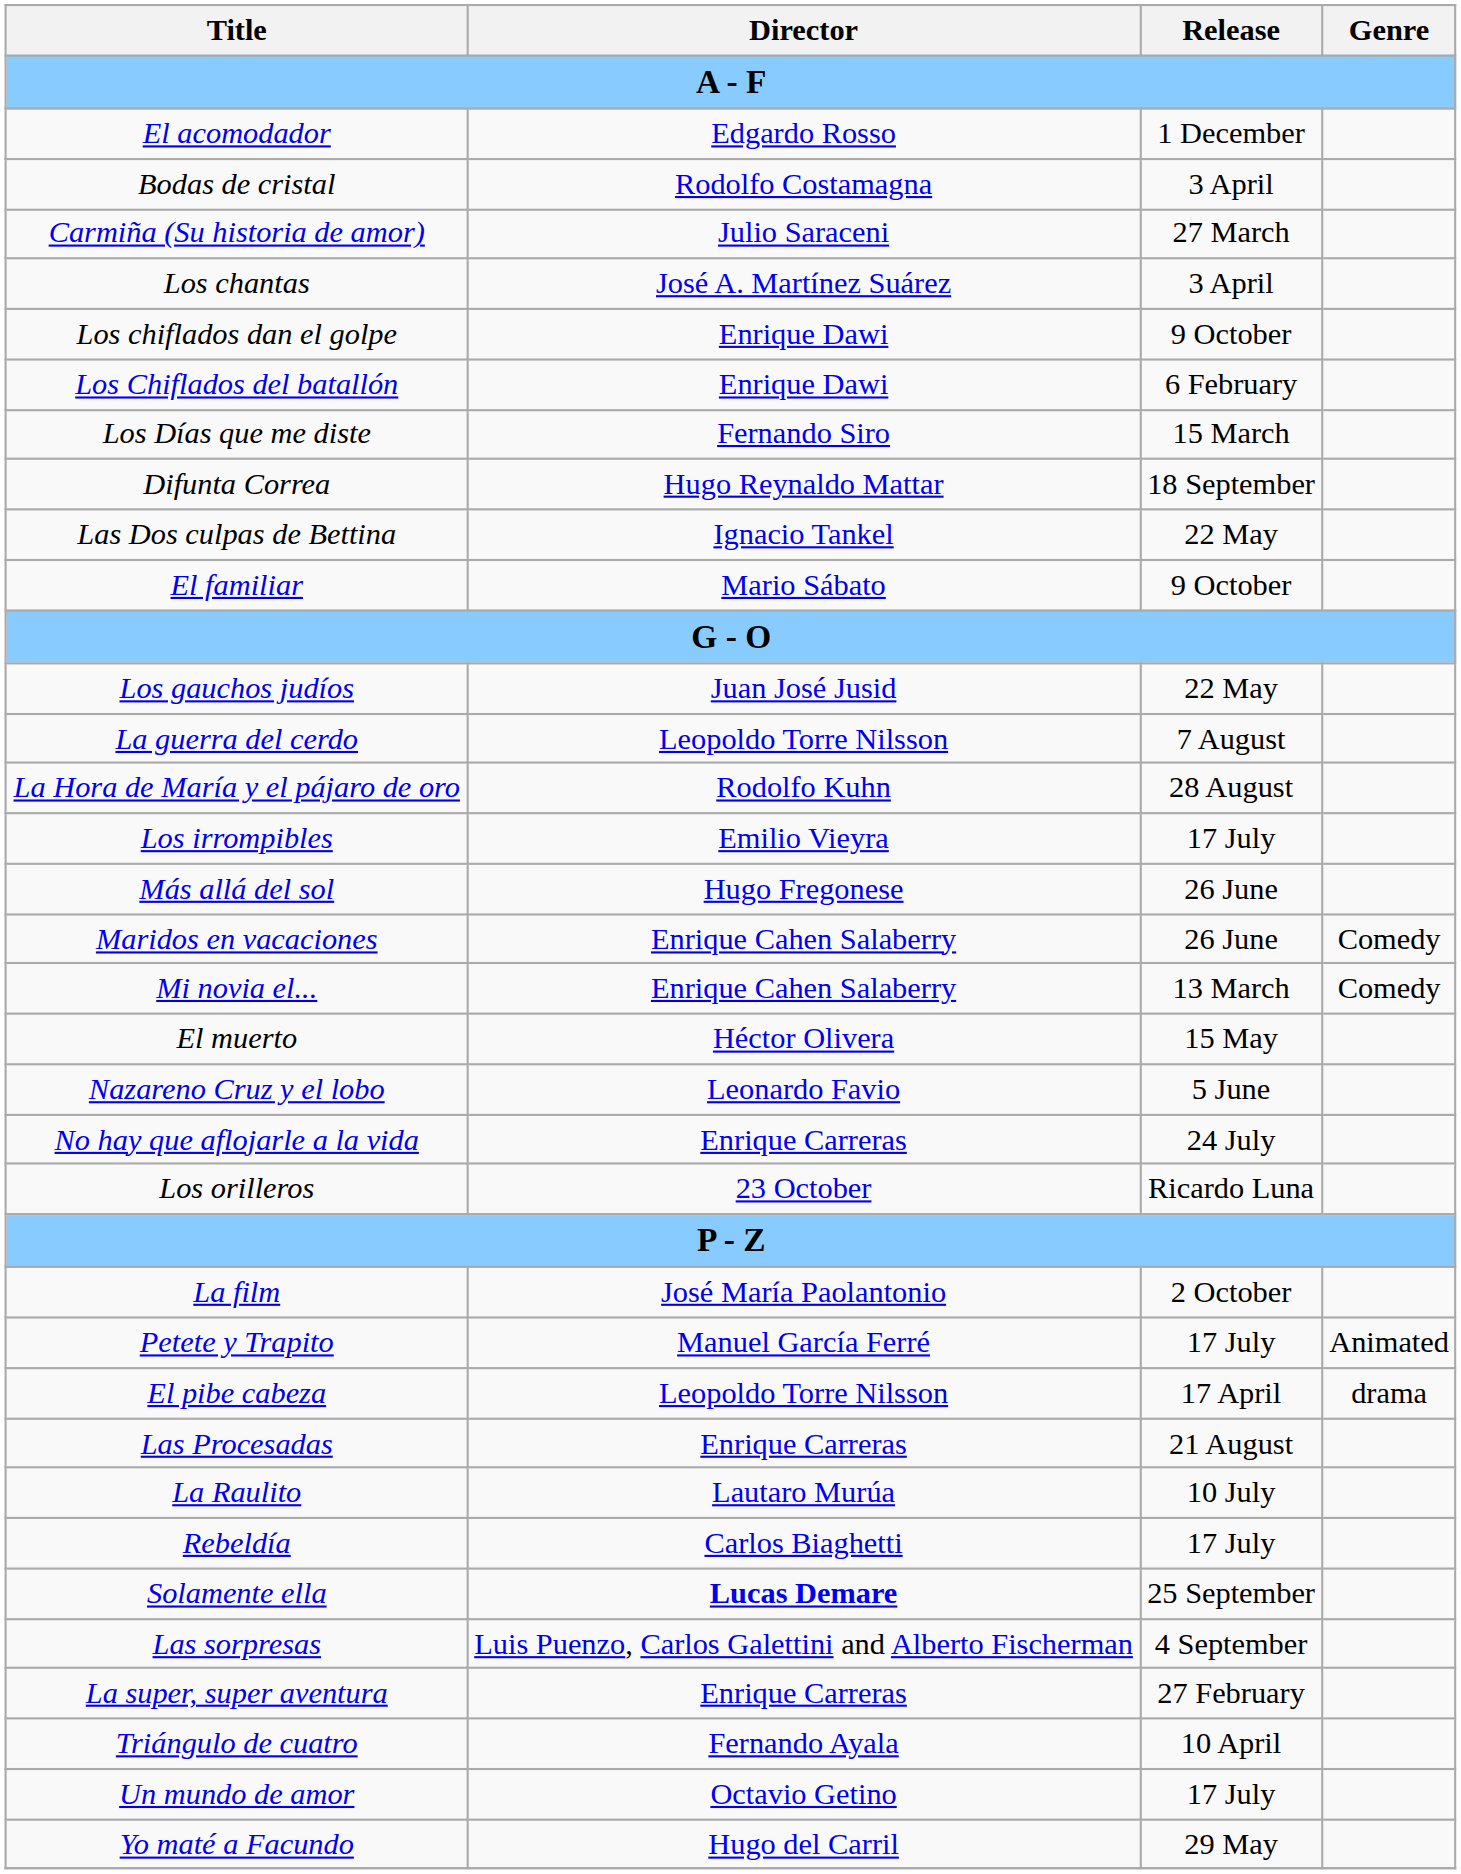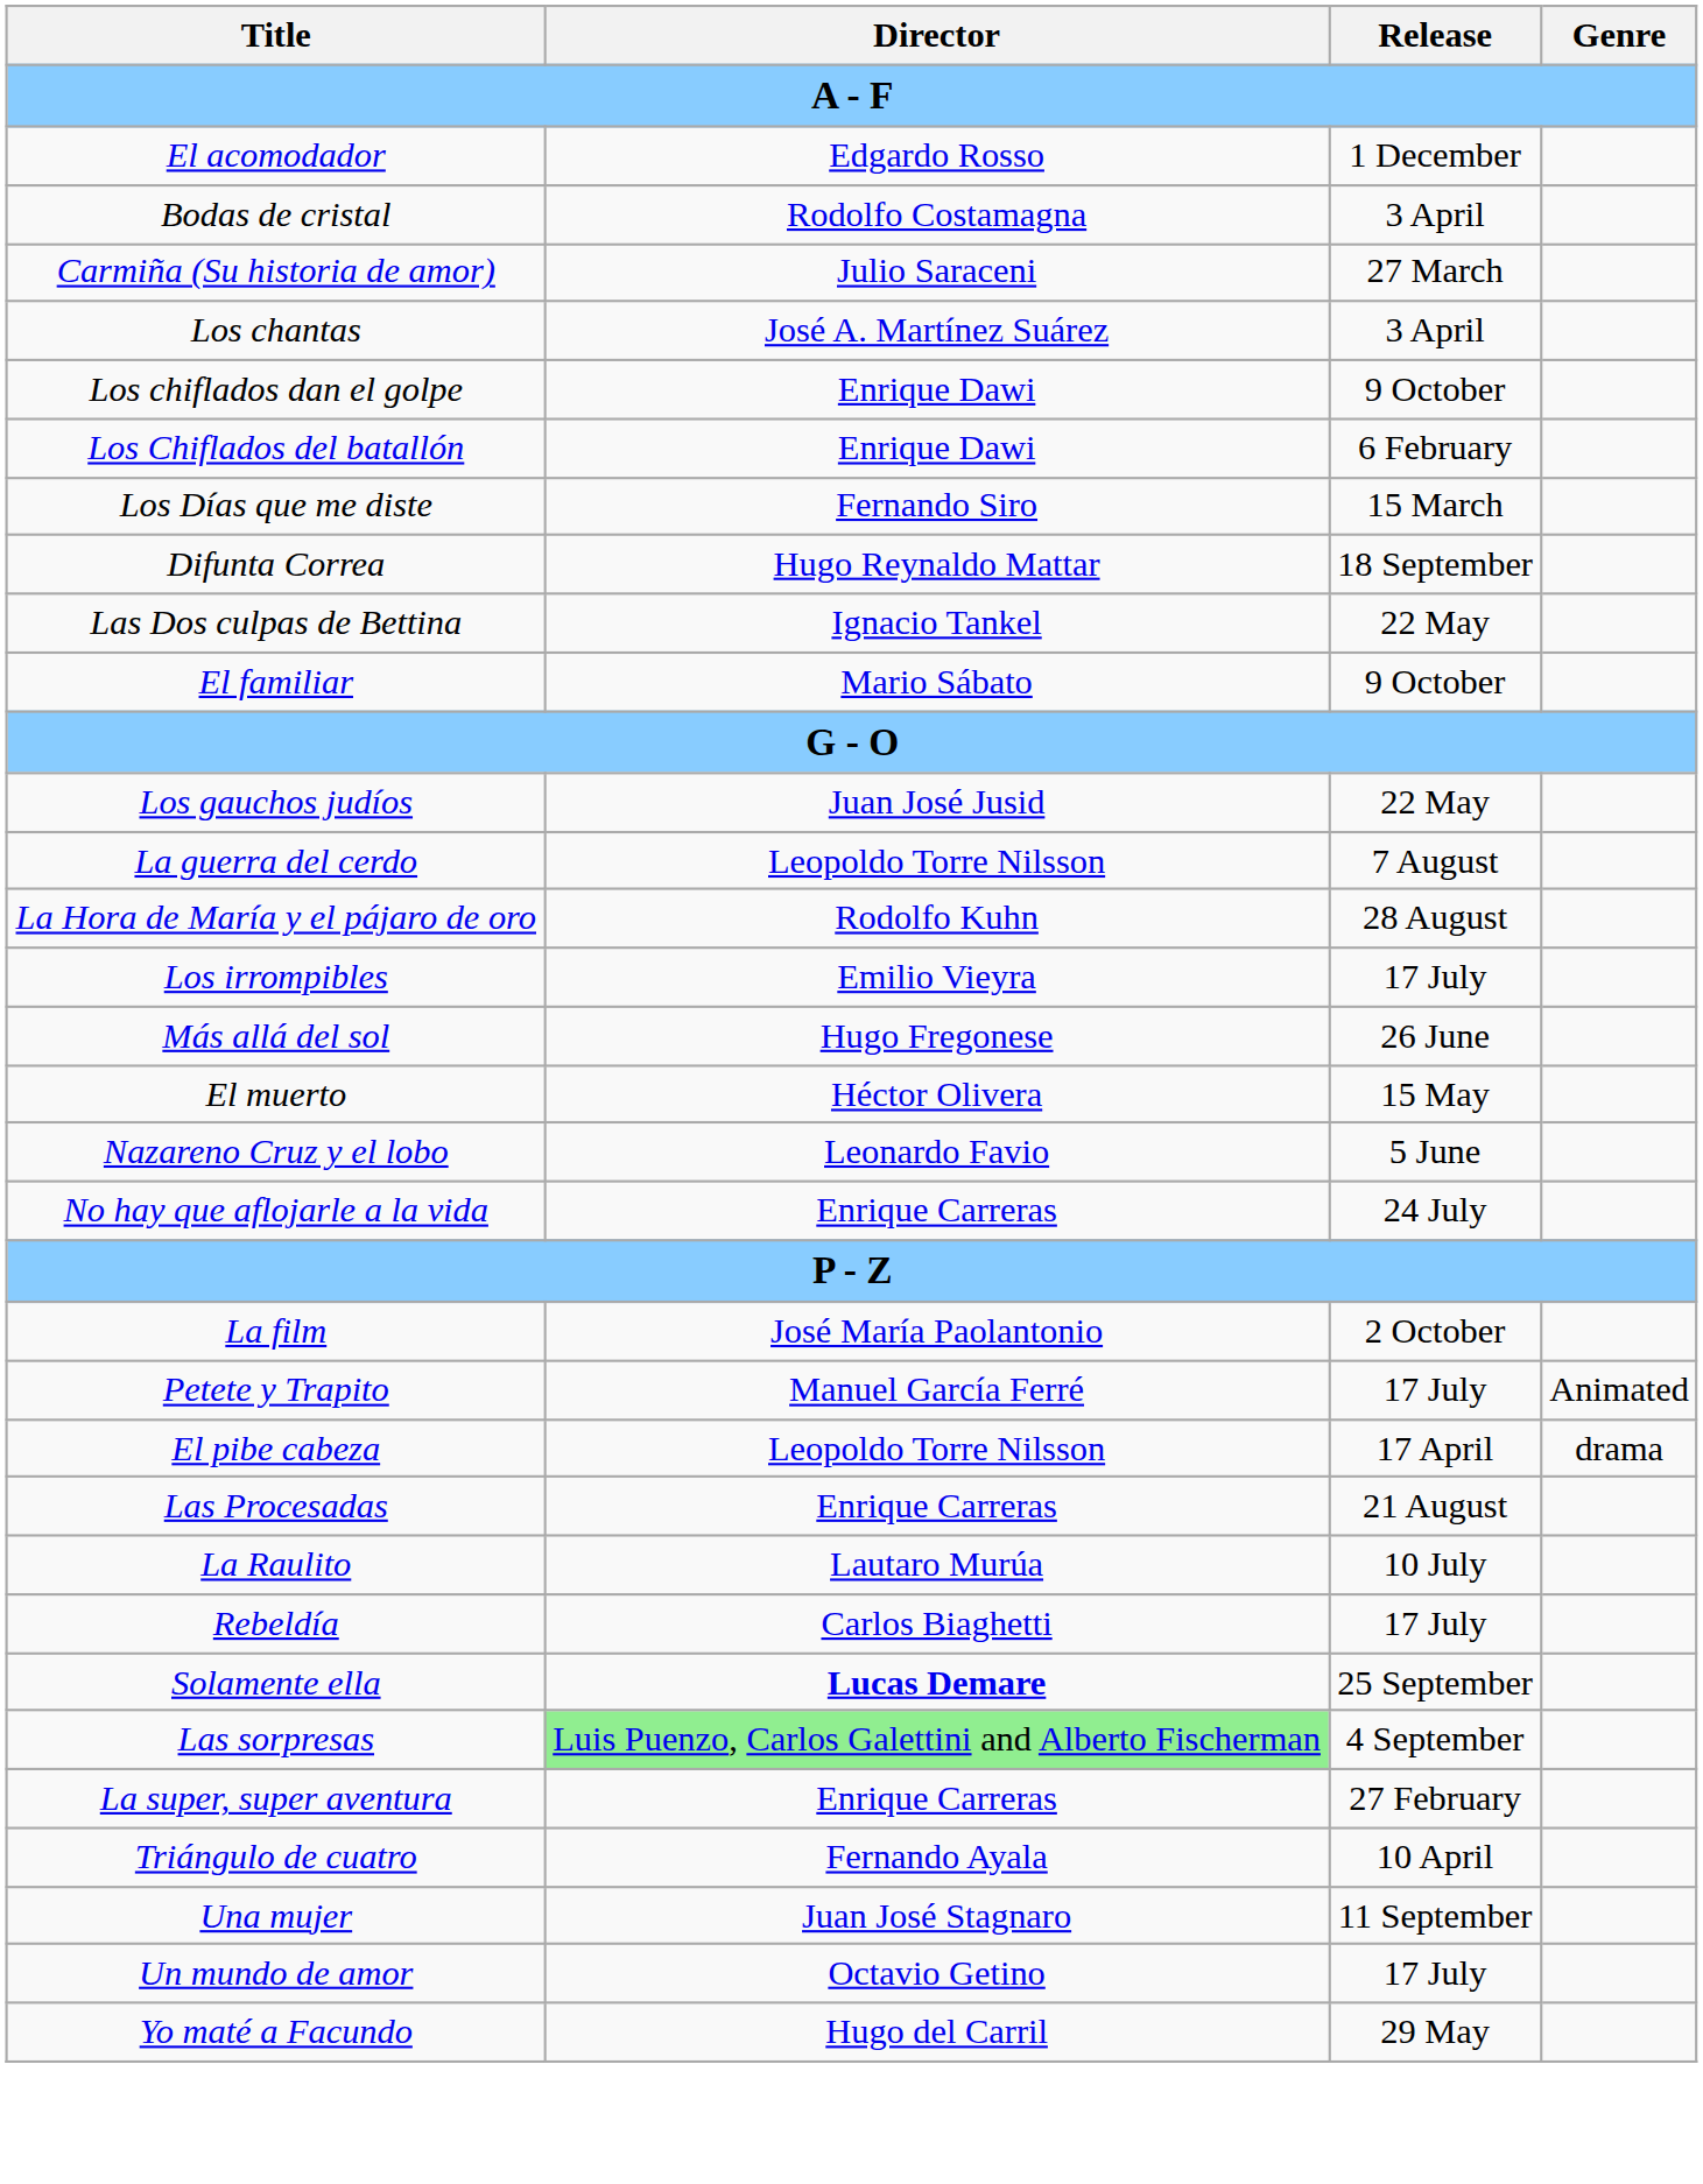 <table class="wikitable" style="margin:1em 0 1em 1em; text-align: center; font-size: 90%;">
 <tr>
 <th scope="col">Title</th>
 <th scope="col">Director</th>
 <th scope="col">Release</th>
 <th scope="col">Genre</th>
 </tr>
 <tr>
 <th colspan="4" style="background-color:#88ccff; font-size:110%;"><strong>A  -  F</strong></th>
 </tr>
 <tr>
 <td><em><a href='#'>El acomodador</a></em></td>
 <td><a href='#'>Edgardo Rosso</a></td>
 <td>1 December</td>
 <td></td>
 </tr>
 <tr>
 <td><em>Bodas de cristal</em></td>
 <td><a href='#'>Rodolfo Costamagna</a></td>
 <td>3 April</td>
 <td></td>
 </tr>
 <tr>
 <td><em><a href='#'>Carmiña (Su historia de amor)</a></em></td>
 <td><a href='#'>Julio Saraceni</a></td>
 <td>27 March</td>
 <td></td>
 </tr>
 <tr>
 <td><em>Los chantas</em></td>
 <td><a href='#'>José A. Martínez Suárez</a></td>
 <td>3 April</td>
 <td></td>
 </tr>
 <tr>
 <td><em>Los chiflados dan el golpe</em></td>
 <td><a href='#'>Enrique Dawi</a></td>
 <td>9 October</td>
 <td></td>
 </tr>
 <tr>
 <td><em><a href='#'>Los Chiflados del batallón</a></em></td>
 <td><a href='#'>Enrique Dawi</a></td>
 <td>6 February</td>
 <td></td>
 </tr>
 <tr>
 <td><em>Los Días que me diste</em></td>
 <td><a href='#'>Fernando Siro</a></td>
 <td>15 March</td>
 <td></td>
 </tr>
 <tr>
 <td><em>Difunta Correa</em></td>
 <td><a href='#'>Hugo Reynaldo Mattar</a></td>
 <td>18 September</td>
 <td></td>
 </tr>
 <tr>
 <td><em>Las Dos culpas de Bettina</em></td>
 <td><a href='#'>Ignacio Tankel</a></td>
 <td>22 May</td>
 <td></td>
 </tr>
 <tr>
 <td><em><a href='#'>El familiar</a></em></td>
 <td><a href='#'>Mario Sábato</a></td>
 <td>9 October</td>
 <td></td>
 </tr>
 <tr>
 <th colspan="4" style="background-color:#88ccff; font-size:110%;"><strong>G  -  O</strong></th>
 </tr>
 <tr>
 <td><em><a href='#'>Los gauchos judíos</a></em></td>
 <td><a href='#'>Juan José Jusid</a></td>
 <td>22 May</td>
 <td></td>
 </tr>
 <tr>
 <td><em><a href='#'>La guerra del cerdo</a></em></td>
 <td><a href='#'>Leopoldo Torre Nilsson</a></td>
 <td>7 August</td>
 <td></td>
 </tr>
 <tr>
 <td><em><a href='#'>La Hora de María y el pájaro de oro</a></em></td>
 <td><a href='#'>Rodolfo Kuhn</a></td>
 <td>28 August</td>
 <td></td>
 </tr>
 <tr>
 <td><em><a href='#'>Los irrompibles</a></em></td>
 <td><a href='#'>Emilio Vieyra</a></td>
 <td>17 July</td>
 <td></td>
 </tr>
 <tr>
 <td><em><a href='#'>Más allá del sol</a></em></td>
 <td><a href='#'>Hugo Fregonese</a></td>
 <td>26 June</td>
 <td></td>
 </tr>
 <tr>
-<td><em><a href='#'>Maridos en vacaciones</a></em></td>
-<td><a href='#'>Enrique Cahen Salaberry</a></td>
-<td>26 June</td>
-<td>Comedy</td>
-</tr>
-<tr>
-<td><em><a href='#'>Mi novia el...</a></em></td>
-<td><a href='#'>Enrique Cahen Salaberry</a></td>
-<td>13 March</td>
-<td>Comedy</td>
-</tr>
-<tr>
 <td><em>El muerto</em></td>
 <td><a href='#'>Héctor Olivera</a></td>
 <td>15 May</td>
 <td></td>
 </tr>
 <tr>
 <td><em><a href='#'>Nazareno Cruz y el lobo</a></em></td>
 <td><a href='#'>Leonardo Favio</a></td>
 <td>5 June</td>
 <td></td>
 </tr>
 <tr>
 <td><em><a href='#'>No hay que aflojarle a la vida</a></em></td>
 <td><a href='#'>Enrique Carreras</a></td>
 <td>24 July</td>
-<td></td>
-</tr>
-<tr>
-<td><em>Los orilleros</em></td>
-<td><a href='#'>23 October</a></td>
-<td>Ricardo Luna</td>
 <td></td>
 </tr>
 <tr>
 <th colspan="4" style="background-color:#88ccff; font-size:110%;"><strong>P  -  Z</strong></th>
 </tr>
 <tr>
 <td><em><a href='#'>La film</a></em></td>
 <td><a href='#'>José María Paolantonio</a></td>
 <td>2 October</td>
 <td></td>
 </tr>
 <tr>
 <td><em><a href='#'>Petete y Trapito</a></em></td>
 <td><a href='#'>Manuel García Ferré</a></td>
 <td>17 July</td>
 <td>Animated</td>
 </tr>
 <tr>
 <td><em><a href='#'>El pibe cabeza</a></em></td>
 <td><a href='#'>Leopoldo Torre Nilsson</a></td>
 <td>17 April</td>
 <td>drama</td>
 </tr>
 <tr>
 <td><em><a href='#'>Las Procesadas</a></em></td>
 <td><a href='#'>Enrique Carreras</a></td>
 <td>21 August</td>
 <td></td>
 </tr>
 <tr>
 <td><em><a href='#'>La Raulito</a></em></td>
 <td><a href='#'>Lautaro Murúa</a></td>
 <td>10 July</td>
 <td></td>
 </tr>
 <tr>
 <td><em><a href='#'>Rebeldía</a></em></td>
 <td><a href='#'>Carlos Biaghetti</a></td>
 <td>17 July</td>
 <td></td>
 </tr>
 <tr>
 <td><em><a href='#'>Solamente ella</a></em></td>
 <td><strong><a href='#'>Lucas Demare</a></strong></td>
 <td>25 September</td>
 <td></td>
 </tr>
 <tr>
 <td><em><a href='#'>Las sorpresas</a></em></td>
-<td><a href='#'>Luis Puenzo</a>, <a href='#'>Carlos Galettini</a> and <a href='#'>Alberto Fischerman</a></td>
+<td style="background: lightgreen;"><a href='#'>Luis Puenzo</a>, <a href='#'>Carlos Galettini</a> and <a href='#'>Alberto Fischerman</a></td>
 <td>4 September</td>
 <td></td>
 </tr>
 <tr>
 <td><em><a href='#'>La super, super aventura</a></em></td>
 <td><a href='#'>Enrique Carreras</a></td>
 <td>27 February</td>
 <td></td>
 </tr>
 <tr>
 <td><em><a href='#'>Triángulo de cuatro</a></em></td>
 <td><a href='#'>Fernando Ayala</a></td>
 <td>10 April</td>
+<td></td>
+</tr>
+<tr>
+<td><em><a href='#'>Una mujer</a></em></td>
+<td><a href='#'>Juan José Stagnaro</a></td>
+<td>11 September</td>
 <td></td>
 </tr>
 <tr>
 <td><em><a href='#'>Un mundo de amor</a></em></td>
 <td><a href='#'>Octavio Getino</a></td>
 <td>17 July</td>
 <td></td>
 </tr>
 <tr>
 <td><em><a href='#'>Yo maté a Facundo</a></em></td>
 <td><a href='#'>Hugo del Carril</a></td>
 <td>29 May</td>
 <td></td>
 </tr>
 <tr>
 </tr>
 </table>
